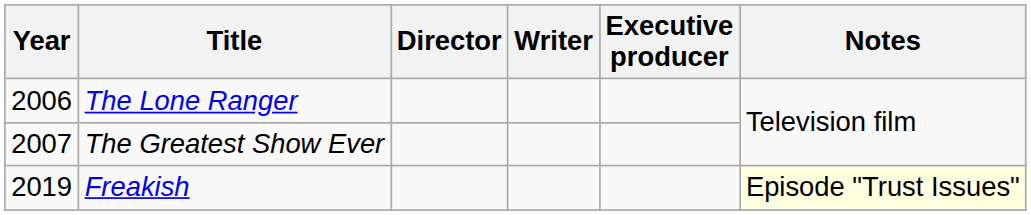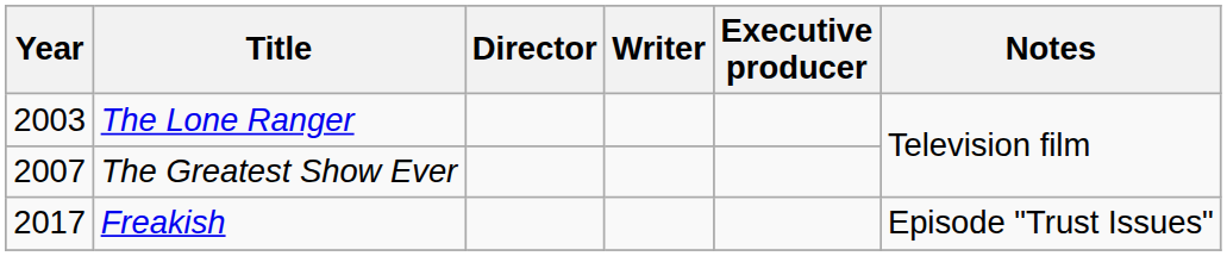 <table class="wikitable">
 <tr>
 <th>Year</th>
 <th>Title</th>
 <th>Director</th>
 <th>Writer</th>
 <th>Executive<br>producer</th>
 <th>Notes</th>
 </tr>
 <tr>
-<td>2006</td>
+<td>2003</td>
 <td><em><a href='#'>The Lone Ranger</a></em></td>
 <td></td>
 <td></td>
 <td></td>
 <td rowspan=2>Television film</td>
 </tr>
 <tr>
 <td>2007</td>
 <td><em>The Greatest Show Ever</em></td>
 <td></td>
 <td></td>
 <td></td>
 </tr>
 <tr>
-<td>2019</td>
+<td>2017</td>
 <td><em><a href='#'>Freakish</a></em></td>
 <td></td>
 <td></td>
 <td></td>
-<td style="background: lightyellow;">Episode "Trust Issues"</td>
+<td>Episode "Trust Issues"</td>
 </tr>
 </table>
